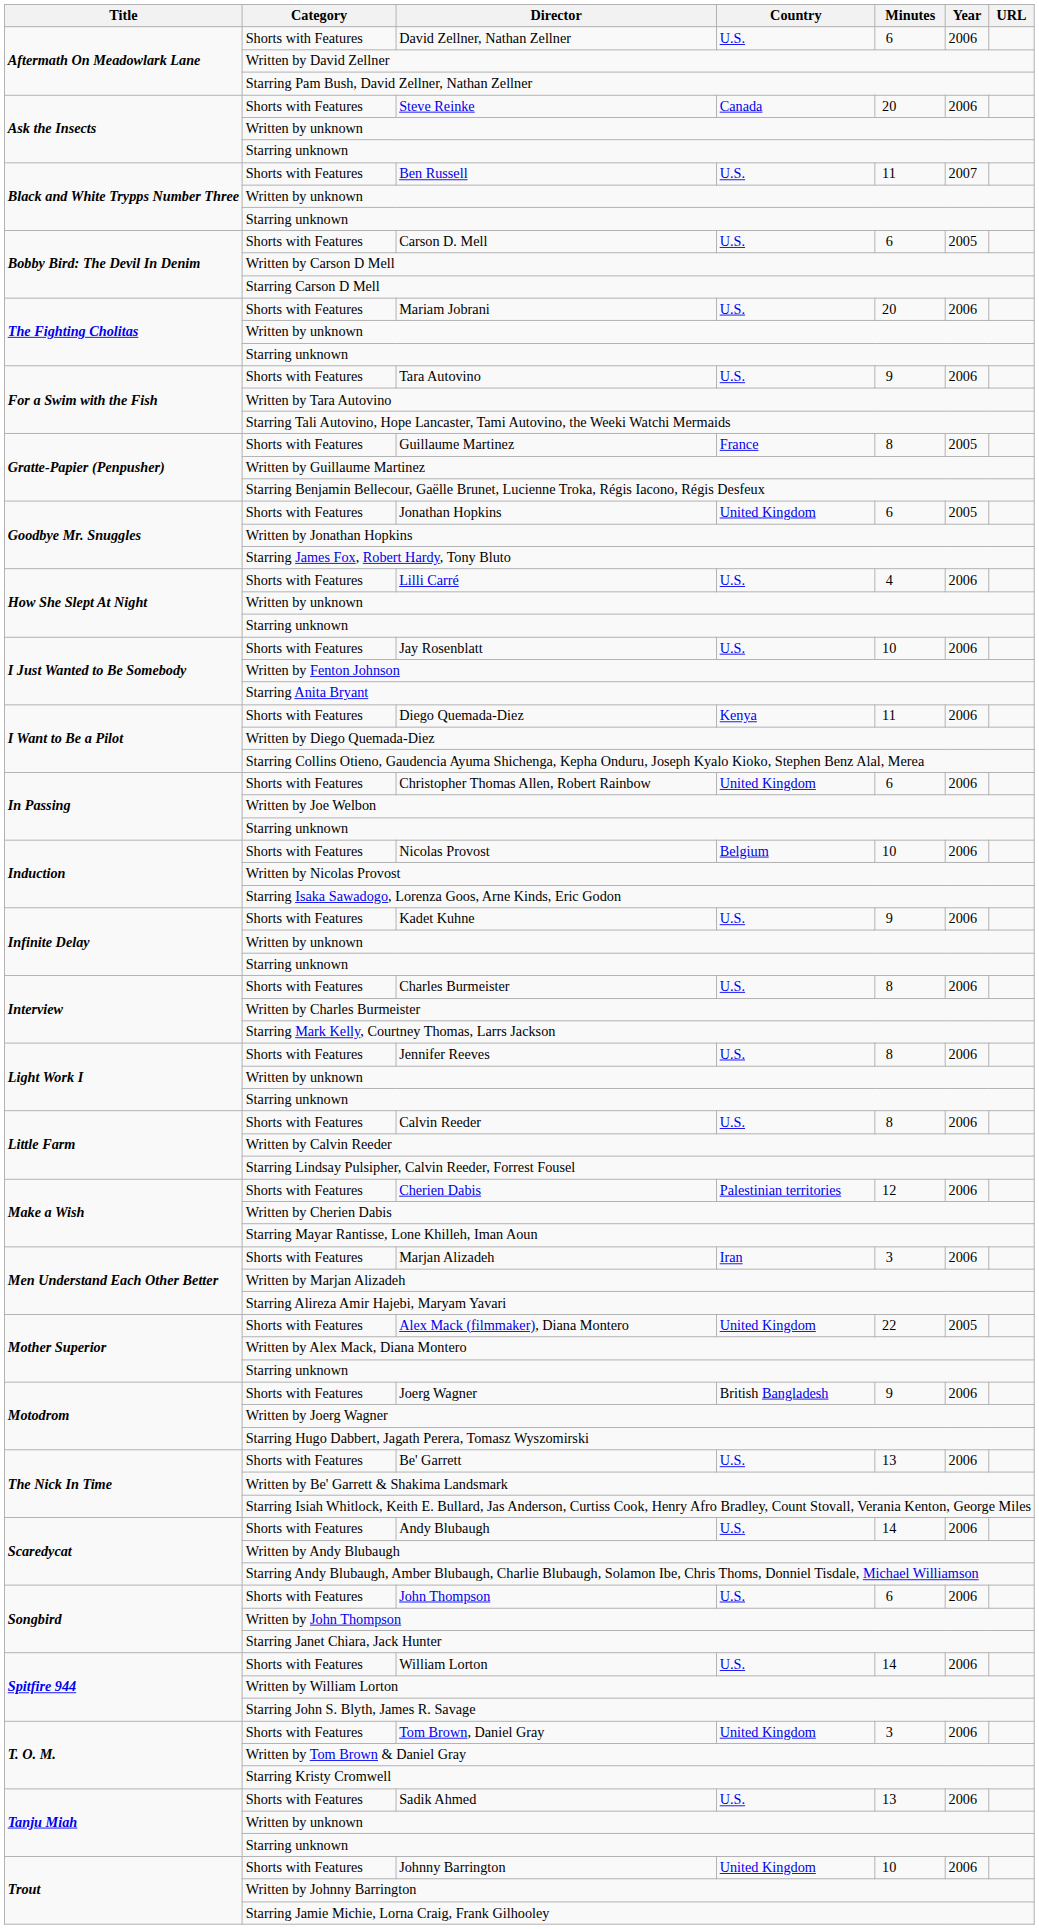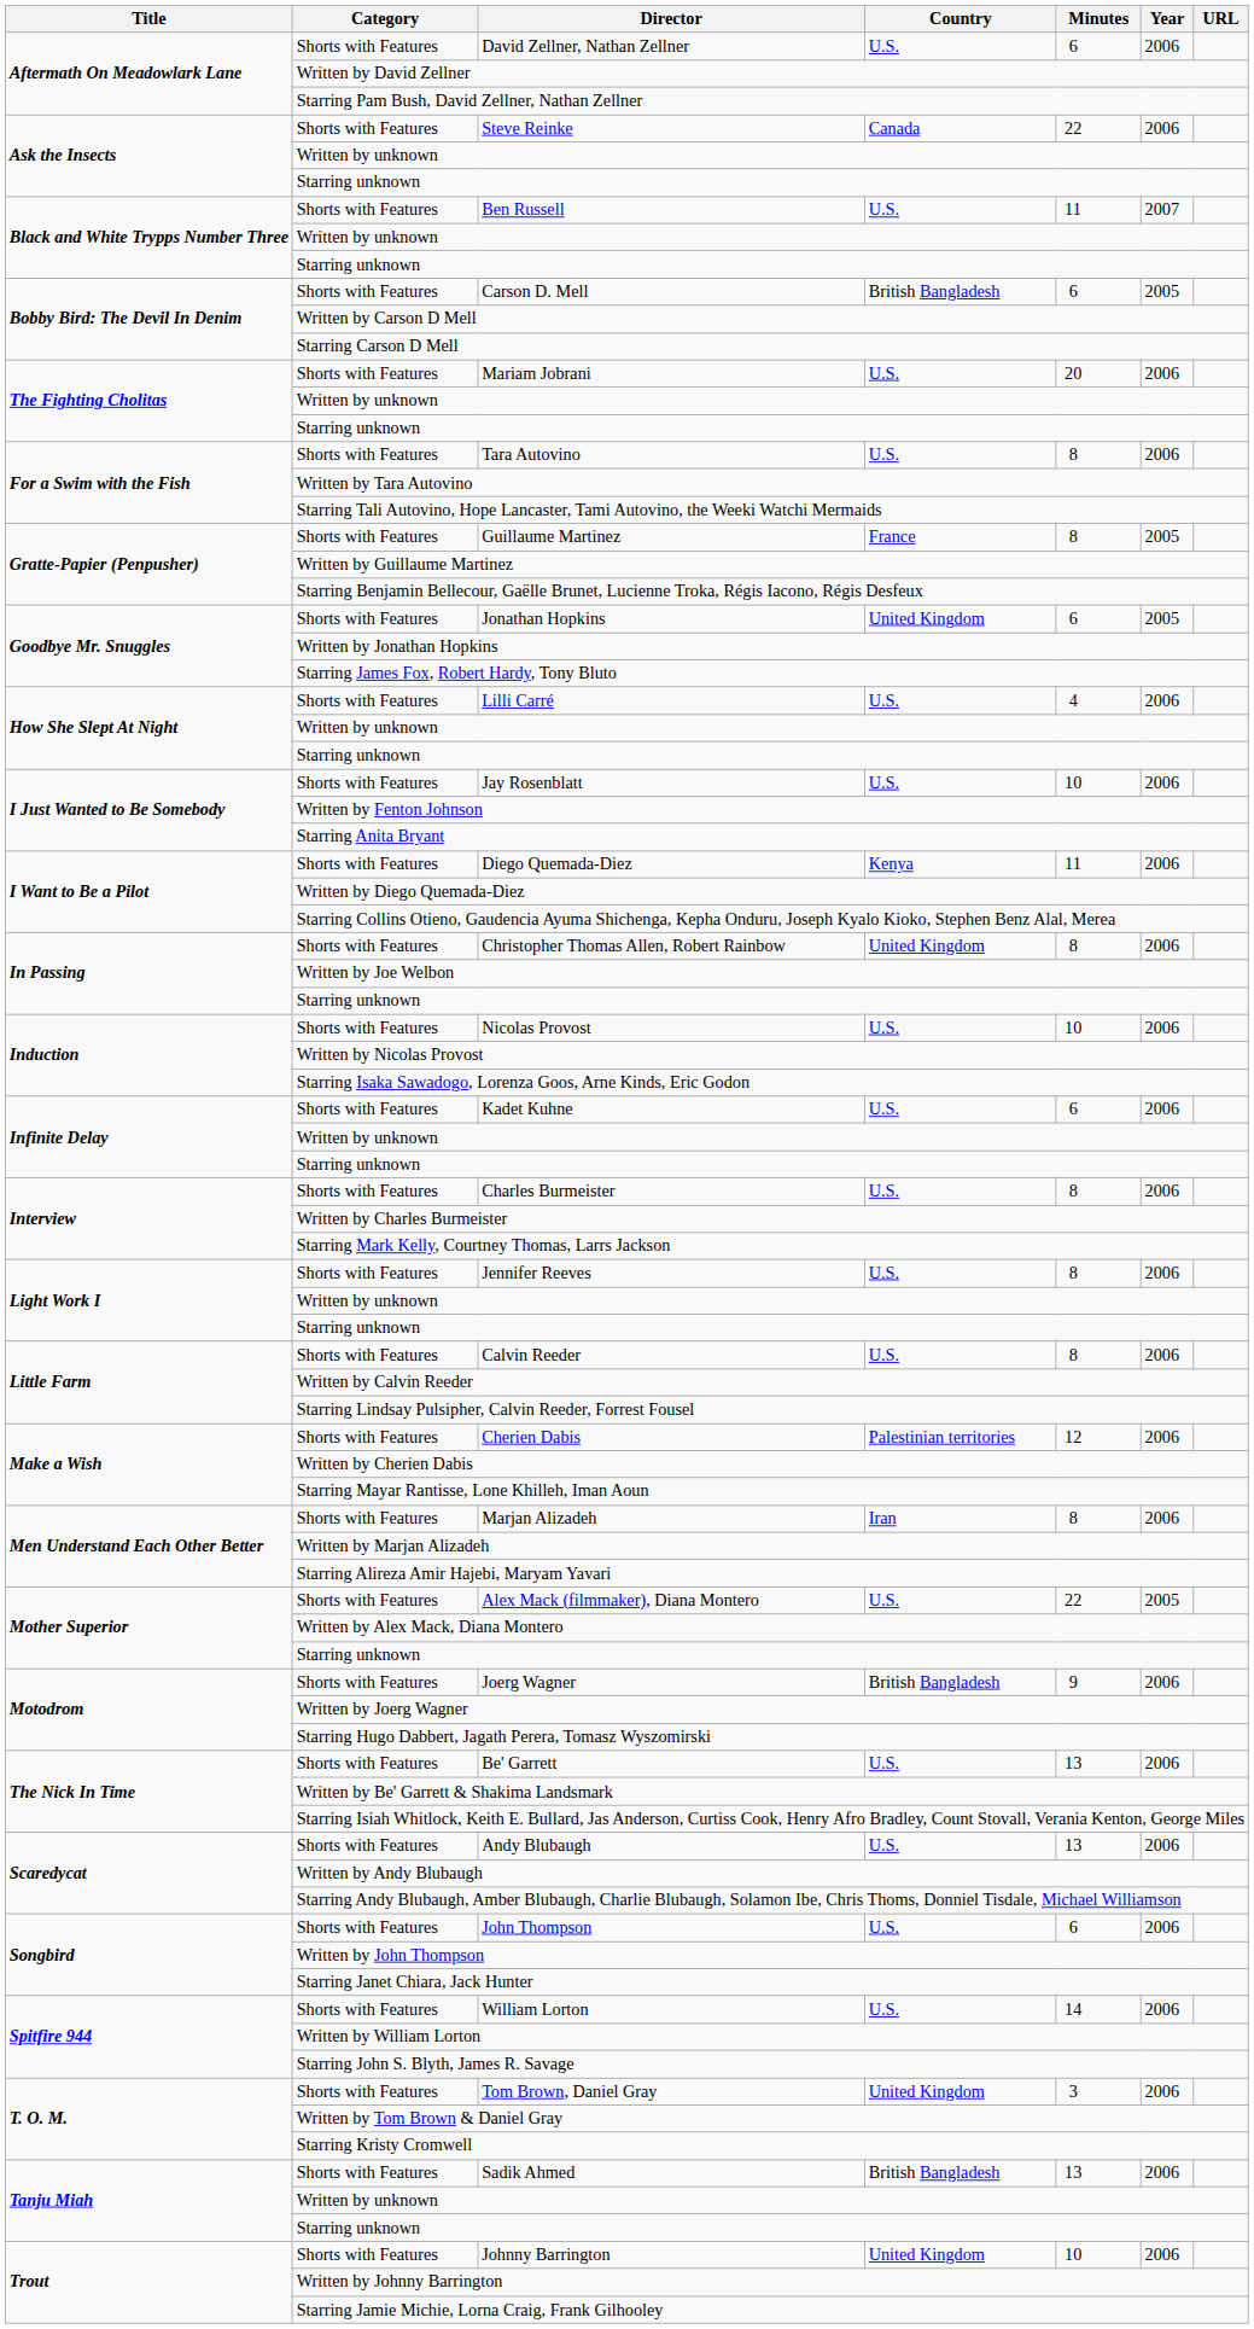 <table class="wikitable" style="text-align:left">
 <tr bgcolor="#ffffff">
 <th>Title</th>
 <th>Category</th>
 <th>Director</th>
 <th>Country</th>
 <th>Minutes</th>
 <th>Year</th>
 <th>URL</th>
 </tr>
 <tr>
 <td rowspan="3"><strong><em>Aftermath On Meadowlark Lane</em></strong></td>
 <td>Shorts with Features</td>
 <td>David Zellner, Nathan Zellner</td>
 <td><a href='#'>U.S.</a></td>
 <td>  6</td>
 <td>2006</td>
 <td></td>
 </tr>
 <tr>
 <td colspan="6">Written by David Zellner</td>
 </tr>
 <tr>
 <td colspan="6">Starring Pam Bush, David Zellner, Nathan Zellner</td>
 </tr>
 <tr>
 <td rowspan="3"><strong><em>Ask the Insects</em></strong></td>
 <td>Shorts with Features</td>
 <td><a href='#'>Steve Reinke</a></td>
 <td><a href='#'>Canada</a></td>
-<td> 20</td>
+<td> 22</td>
 <td>2006</td>
 <td></td>
 </tr>
 <tr>
 <td colspan="6">Written by unknown</td>
 </tr>
 <tr>
 <td colspan="6">Starring unknown</td>
 </tr>
 <tr>
 <td rowspan="3"><strong><em>Black and White Trypps Number Three</em></strong></td>
 <td>Shorts with Features</td>
 <td><a href='#'>Ben Russell</a></td>
 <td><a href='#'>U.S.</a></td>
 <td> 11</td>
 <td>2007</td>
 <td></td>
 </tr>
 <tr>
 <td colspan="6">Written by unknown</td>
 </tr>
 <tr>
 <td colspan="6">Starring unknown</td>
 </tr>
 <tr>
 <td rowspan="3"><strong><em>Bobby Bird: The Devil In Denim</em></strong></td>
 <td>Shorts with Features</td>
 <td>Carson D. Mell</td>
-<td><a href='#'>U.S.</a></td>
+<td>British <a href='#'>Bangladesh</a></td>
 <td>  6</td>
 <td>2005</td>
 <td></td>
 </tr>
 <tr>
 <td colspan="6">Written by Carson D Mell</td>
 </tr>
 <tr>
 <td colspan="6">Starring Carson D Mell</td>
 </tr>
 <tr>
 <td rowspan="3"><strong><em><a href='#'>The Fighting Cholitas</a></em></strong></td>
 <td>Shorts with Features</td>
 <td>Mariam Jobrani</td>
 <td><a href='#'>U.S.</a></td>
 <td> 20</td>
 <td>2006</td>
 <td></td>
 </tr>
 <tr>
 <td colspan="6">Written by unknown</td>
 </tr>
 <tr>
 <td colspan="6">Starring unknown</td>
 </tr>
 <tr>
 <td rowspan="3"><strong><em>For a Swim with the Fish</em></strong></td>
 <td>Shorts with Features</td>
 <td>Tara Autovino</td>
 <td><a href='#'>U.S.</a></td>
-<td>  9</td>
+<td>  8</td>
 <td>2006</td>
 <td></td>
 </tr>
 <tr>
 <td colspan="6">Written by Tara Autovino</td>
 </tr>
 <tr>
 <td colspan="6">Starring Tali Autovino, Hope Lancaster, Tami Autovino, the Weeki Watchi Mermaids</td>
 </tr>
 <tr>
 <td rowspan="3"><strong><em>Gratte-Papier (Penpusher)</em></strong></td>
 <td>Shorts with Features</td>
 <td>Guillaume Martinez</td>
 <td><a href='#'>France</a></td>
 <td>  8</td>
 <td>2005</td>
 <td></td>
 </tr>
 <tr>
 <td colspan="6">Written by Guillaume Martinez</td>
 </tr>
 <tr>
 <td colspan="6">Starring Benjamin Bellecour, Gaëlle Brunet, Lucienne Troka, Régis Iacono, Régis Desfeux</td>
 </tr>
 <tr>
 <td rowspan="3"><strong><em>Goodbye Mr. Snuggles</em></strong></td>
 <td>Shorts with Features</td>
 <td>Jonathan Hopkins</td>
 <td><a href='#'>United Kingdom</a></td>
 <td>  6</td>
 <td>2005</td>
 <td></td>
 </tr>
 <tr>
 <td colspan="6">Written by Jonathan Hopkins</td>
 </tr>
 <tr>
 <td colspan="6">Starring <a href='#'>James Fox</a>, <a href='#'>Robert Hardy</a>, Tony Bluto</td>
 </tr>
 <tr>
 <td rowspan="3"><strong><em>How She Slept At Night</em></strong></td>
 <td>Shorts with Features</td>
 <td><a href='#'>Lilli Carré</a></td>
 <td><a href='#'>U.S.</a></td>
 <td>  4</td>
 <td>2006</td>
 <td></td>
 </tr>
 <tr>
 <td colspan="6">Written by unknown</td>
 </tr>
 <tr>
 <td colspan="6">Starring unknown</td>
 </tr>
 <tr>
 <td rowspan="3"><strong><em>I Just Wanted to Be Somebody</em></strong></td>
 <td>Shorts with Features</td>
 <td>Jay Rosenblatt</td>
 <td><a href='#'>U.S.</a></td>
 <td> 10</td>
 <td>2006</td>
 <td></td>
 </tr>
 <tr>
 <td colspan="6">Written by <a href='#'>Fenton Johnson</a></td>
 </tr>
 <tr>
 <td colspan="6">Starring <a href='#'>Anita Bryant</a></td>
 </tr>
 <tr>
 <td rowspan="3"><strong><em>I Want to Be a Pilot</em></strong></td>
 <td>Shorts with Features</td>
 <td>Diego Quemada-Diez</td>
 <td><a href='#'>Kenya</a></td>
 <td> 11</td>
 <td>2006</td>
 <td></td>
 </tr>
 <tr>
 <td colspan="6">Written by Diego Quemada-Diez</td>
 </tr>
 <tr>
 <td colspan="6">Starring Collins Otieno, Gaudencia Ayuma Shichenga, Kepha Onduru, Joseph Kyalo Kioko, Stephen Benz Alal, Merea</td>
 </tr>
 <tr>
 <td rowspan="3"><strong><em>In Passing</em></strong></td>
 <td>Shorts with Features</td>
 <td>Christopher Thomas Allen, Robert Rainbow</td>
 <td><a href='#'>United Kingdom</a></td>
-<td>  6</td>
+<td>  8</td>
 <td>2006</td>
 <td></td>
 </tr>
 <tr>
 <td colspan="6">Written by Joe Welbon</td>
 </tr>
 <tr>
 <td colspan="6">Starring unknown</td>
 </tr>
 <tr>
 <td rowspan="3"><strong><em>Induction</em></strong></td>
 <td>Shorts with Features</td>
 <td>Nicolas Provost</td>
-<td><a href='#'>Belgium</a></td>
+<td><a href='#'>U.S.</a></td>
 <td> 10</td>
 <td>2006</td>
 <td></td>
 </tr>
 <tr>
 <td colspan="6">Written by Nicolas Provost</td>
 </tr>
 <tr>
 <td colspan="6">Starring <a href='#'>Isaka Sawadogo</a>, Lorenza Goos, Arne Kinds, Eric Godon</td>
 </tr>
 <tr>
 <td rowspan="3"><strong><em>Infinite Delay</em></strong></td>
 <td>Shorts with Features</td>
 <td>Kadet Kuhne</td>
 <td><a href='#'>U.S.</a></td>
-<td>  9</td>
+<td>  6</td>
 <td>2006</td>
 <td></td>
 </tr>
 <tr>
 <td colspan="6">Written by unknown</td>
 </tr>
 <tr>
 <td colspan="6">Starring unknown</td>
 </tr>
 <tr>
 <td rowspan="3"><strong><em>Interview</em></strong></td>
 <td>Shorts with Features</td>
 <td>Charles Burmeister</td>
 <td><a href='#'>U.S.</a></td>
 <td>  8</td>
 <td>2006</td>
 <td></td>
 </tr>
 <tr>
 <td colspan="6">Written by Charles Burmeister</td>
 </tr>
 <tr>
 <td colspan="6">Starring <a href='#'>Mark Kelly</a>, Courtney Thomas, Larrs Jackson</td>
 </tr>
 <tr>
 <td rowspan="3"><strong><em>Light Work I</em></strong></td>
 <td>Shorts with Features</td>
 <td>Jennifer Reeves</td>
 <td><a href='#'>U.S.</a></td>
 <td>  8</td>
 <td>2006</td>
 <td></td>
 </tr>
 <tr>
 <td colspan="6">Written by unknown</td>
 </tr>
 <tr>
 <td colspan="6">Starring unknown</td>
 </tr>
 <tr>
 <td rowspan="3"><strong><em>Little Farm</em></strong></td>
 <td>Shorts with Features</td>
 <td>Calvin Reeder</td>
 <td><a href='#'>U.S.</a></td>
 <td>  8</td>
 <td>2006</td>
 <td></td>
 </tr>
 <tr>
 <td colspan="6">Written by Calvin Reeder</td>
 </tr>
 <tr>
 <td colspan="6">Starring Lindsay Pulsipher, Calvin Reeder, Forrest Fousel</td>
 </tr>
 <tr>
 <td rowspan="3"><strong><em>Make a Wish</em></strong></td>
 <td>Shorts with Features</td>
 <td><a href='#'>Cherien Dabis</a></td>
 <td><a href='#'>Palestinian territories</a></td>
 <td> 12</td>
 <td>2006</td>
 <td></td>
 </tr>
 <tr>
 <td colspan="6">Written by Cherien Dabis</td>
 </tr>
 <tr>
 <td colspan="6">Starring Mayar Rantisse, Lone Khilleh, Iman Aoun</td>
 </tr>
 <tr>
 <td rowspan="3"><strong><em>Men Understand Each Other Better</em></strong></td>
 <td>Shorts with Features</td>
 <td>Marjan Alizadeh</td>
 <td><a href='#'>Iran</a></td>
-<td>  3</td>
+<td>  8</td>
 <td>2006</td>
 <td></td>
 </tr>
 <tr>
 <td colspan="6">Written by Marjan Alizadeh</td>
 </tr>
 <tr>
 <td colspan="6">Starring Alireza Amir Hajebi, Maryam Yavari</td>
 </tr>
 <tr>
 <td rowspan="3"><strong><em>Mother Superior</em></strong></td>
 <td>Shorts with Features</td>
 <td><a href='#'>Alex Mack (filmmaker)</a>, Diana Montero</td>
-<td><a href='#'>United Kingdom</a></td>
+<td><a href='#'>U.S.</a></td>
 <td> 22</td>
 <td>2005</td>
 <td></td>
 </tr>
 <tr>
 <td colspan="6">Written by Alex Mack, Diana Montero</td>
 </tr>
 <tr>
 <td colspan="6">Starring unknown</td>
 </tr>
 <tr>
 <td rowspan="3"><strong><em>Motodrom</em></strong></td>
 <td>Shorts with Features</td>
 <td>Joerg Wagner</td>
 <td>British <a href='#'>Bangladesh</a></td>
 <td>  9</td>
 <td>2006</td>
 <td></td>
 </tr>
 <tr>
 <td colspan="6">Written by Joerg Wagner</td>
 </tr>
 <tr>
 <td colspan="6">Starring Hugo Dabbert, Jagath Perera, Tomasz Wyszomirski</td>
 </tr>
 <tr>
 <td rowspan="3"><strong><em>The Nick In Time</em></strong></td>
 <td>Shorts with Features</td>
 <td>Be' Garrett</td>
 <td><a href='#'>U.S.</a></td>
 <td> 13</td>
 <td>2006</td>
 <td></td>
 </tr>
 <tr>
 <td colspan="6">Written by Be' Garrett & Shakima Landsmark</td>
 </tr>
 <tr>
 <td colspan="6">Starring Isiah Whitlock, Keith E. Bullard, Jas Anderson, Curtiss Cook, Henry Afro Bradley, Count Stovall, Verania Kenton, George Miles</td>
 </tr>
 <tr>
 <td rowspan="3"><strong><em>Scaredycat</em></strong></td>
 <td>Shorts with Features</td>
 <td>Andy Blubaugh</td>
 <td><a href='#'>U.S.</a></td>
-<td> 14</td>
+<td> 13</td>
 <td>2006</td>
 <td></td>
 </tr>
 <tr>
 <td colspan="6">Written by Andy Blubaugh</td>
 </tr>
 <tr>
 <td colspan="6">Starring Andy Blubaugh, Amber Blubaugh, Charlie Blubaugh, Solamon Ibe, Chris Thoms, Donniel Tisdale, <a href='#'>Michael Williamson</a></td>
 </tr>
 <tr>
 <td rowspan="3"><strong><em>Songbird</em></strong></td>
 <td>Shorts with Features</td>
 <td><a href='#'>John Thompson</a></td>
 <td><a href='#'>U.S.</a></td>
 <td>  6</td>
 <td>2006</td>
 <td></td>
 </tr>
 <tr>
 <td colspan="6">Written by <a href='#'>John Thompson</a></td>
 </tr>
 <tr>
 <td colspan="6">Starring Janet Chiara, Jack Hunter</td>
 </tr>
 <tr>
 <td rowspan="3"><strong><em><a href='#'>Spitfire 944</a></em></strong></td>
 <td>Shorts with Features</td>
 <td>William Lorton</td>
 <td><a href='#'>U.S.</a></td>
 <td> 14</td>
 <td>2006</td>
 <td></td>
 </tr>
 <tr>
 <td colspan="6">Written by William Lorton</td>
 </tr>
 <tr>
 <td colspan="6">Starring John S. Blyth, James R. Savage</td>
 </tr>
 <tr>
 <td rowspan="3"><strong><em>T. O. M.</em></strong></td>
 <td>Shorts with Features</td>
 <td><a href='#'>Tom Brown</a>, Daniel Gray</td>
 <td><a href='#'>United Kingdom</a></td>
 <td>  3</td>
 <td>2006</td>
 <td></td>
 </tr>
 <tr>
 <td colspan="6">Written by <a href='#'>Tom Brown</a> & Daniel Gray</td>
 </tr>
 <tr>
 <td colspan="6">Starring Kristy Cromwell</td>
 </tr>
 <tr>
 <td rowspan="3"><strong><em><a href='#'>Tanju Miah</a></em></strong></td>
 <td>Shorts with Features</td>
 <td>Sadik Ahmed</td>
-<td><a href='#'>U.S.</a></td>
+<td>British <a href='#'>Bangladesh</a></td>
 <td> 13</td>
 <td>2006</td>
 <td></td>
 </tr>
 <tr>
 <td colspan="6">Written by unknown</td>
 </tr>
 <tr>
 <td colspan="6">Starring unknown</td>
 </tr>
 <tr>
 <td rowspan="3"><strong><em>Trout</em></strong></td>
 <td>Shorts with Features</td>
 <td>Johnny Barrington</td>
 <td><a href='#'>United Kingdom</a></td>
 <td> 10</td>
 <td>2006</td>
 <td></td>
 </tr>
 <tr>
 <td colspan="6">Written by Johnny Barrington</td>
 </tr>
 <tr>
 <td colspan="6">Starring Jamie Michie, Lorna Craig, Frank Gilhooley</td>
 </tr>
 </table>
